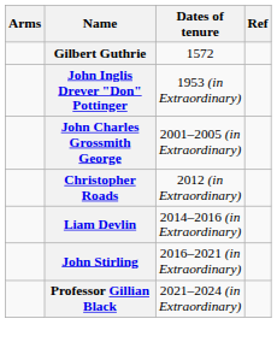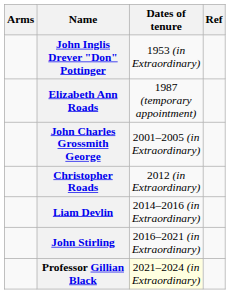 <table class="wikitable" style="text-align:center; width:50%">
 <tr>
 <th>Arms</th>
 <th style="width:50%">Name</th>
 <th style="width:30%">Dates of tenure</th>
 <th style="width:5%">Ref</th>
 </tr>
 <tr>
 <td></td>
-<th>Gilbert Guthrie</th>
-<td>1572</td>
+<th><a href='#'>John Inglis Drever "Don" Pottinger</a></th>
+<td>1953 <em>(in Extraordinary)</em></td>
 <td></td>
 </tr>
 <tr>
 <td></td>
-<th><a href='#'>John Inglis Drever "Don" Pottinger</a></th>
-<td>1953 <em>(in Extraordinary)</em></td>
+<th><a href='#'>Elizabeth Ann Roads</a></th>
+<td>1987 <em>(temporary appointment)</em></td>
 <td></td>
 </tr>
 <tr>
 <td></td>
 <th><a href='#'>John Charles Grossmith George</a></th>
 <td>2001–2005 <em>(in Extraordinary)</em></td>
 <td></td>
 </tr>
 <tr>
 <td></td>
 <th><a href='#'>Christopher Roads</a></th>
 <td>2012 <em>(in Extraordinary)</em></td>
 <td></td>
 </tr>
 <tr>
 <td></td>
 <th><a href='#'>Liam Devlin</a></th>
 <td>2014–2016 <em>(in Extraordinary)</em></td>
 <td></td>
 </tr>
 <tr>
 <td></td>
 <th><a href='#'>John Stirling</a></th>
 <td>2016–2021 <em>(in Extraordinary)</em></td>
 <td></td>
 </tr>
 <tr>
 <td></td>
 <th>Professor <a href='#'>Gillian Black</a></th>
-<td>2021–2024 <em>(in Extraordinary)</em></td>
+<td style="background: lightyellow;">2021–2024 <em>(in Extraordinary)</em></td>
 <td></td>
 </tr>
 </table>
